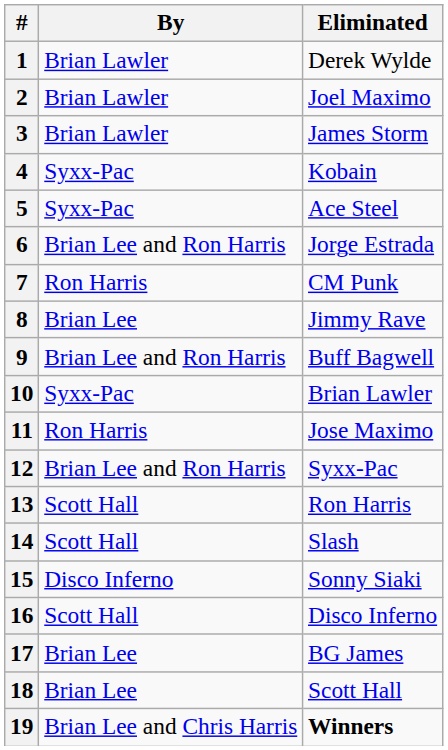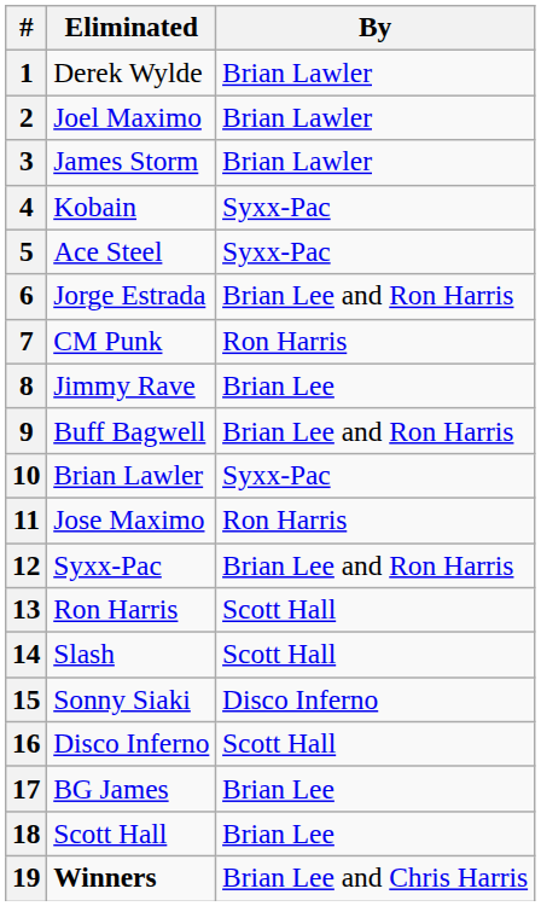 <table class="wikitable">
 <tr>
 <th>#</th>
+<th>Eliminated</th>
 <th>By</th>
-<th>Eliminated</th>
 </tr>
 <tr>
 <th scope="col">1</th>
+<td>Derek Wylde</td>
 <td><a href='#'>Brian Lawler</a></td>
-<td>Derek Wylde</td>
 </tr>
 <tr>
 <th scope="col">2</th>
+<td><a href='#'>Joel Maximo</a></td>
 <td><a href='#'>Brian Lawler</a></td>
-<td><a href='#'>Joel Maximo</a></td>
 </tr>
 <tr>
 <th scope="col">3</th>
+<td><a href='#'>James Storm</a></td>
 <td><a href='#'>Brian Lawler</a></td>
-<td><a href='#'>James Storm</a></td>
 </tr>
 <tr>
 <th scope="col">4</th>
+<td><a href='#'>Kobain</a></td>
 <td><a href='#'>Syxx-Pac</a></td>
-<td><a href='#'>Kobain</a></td>
 </tr>
 <tr>
 <th scope="col">5</th>
+<td><a href='#'>Ace Steel</a></td>
 <td><a href='#'>Syxx-Pac</a></td>
-<td><a href='#'>Ace Steel</a></td>
 </tr>
 <tr>
 <th scope="col">6</th>
+<td><a href='#'>Jorge Estrada</a></td>
 <td><a href='#'>Brian Lee</a> and <a href='#'>Ron Harris</a></td>
-<td><a href='#'>Jorge Estrada</a></td>
 </tr>
 <tr>
 <th scope="col">7</th>
+<td><a href='#'>CM Punk</a></td>
 <td><a href='#'>Ron Harris</a></td>
-<td><a href='#'>CM Punk</a></td>
 </tr>
 <tr>
 <th scope="col">8</th>
+<td><a href='#'>Jimmy Rave</a></td>
 <td><a href='#'>Brian Lee</a></td>
-<td><a href='#'>Jimmy Rave</a></td>
 </tr>
 <tr>
 <th scope="col">9</th>
+<td><a href='#'>Buff Bagwell</a></td>
 <td><a href='#'>Brian Lee</a> and <a href='#'>Ron Harris</a></td>
-<td><a href='#'>Buff Bagwell</a></td>
 </tr>
 <tr>
 <th scope="col">10</th>
+<td><a href='#'>Brian Lawler</a></td>
 <td><a href='#'>Syxx-Pac</a></td>
-<td><a href='#'>Brian Lawler</a></td>
 </tr>
 <tr>
 <th scope="col">11</th>
+<td><a href='#'>Jose Maximo</a></td>
 <td><a href='#'>Ron Harris</a></td>
-<td><a href='#'>Jose Maximo</a></td>
 </tr>
 <tr>
 <th scope="col">12</th>
+<td><a href='#'>Syxx-Pac</a></td>
 <td><a href='#'>Brian Lee</a> and <a href='#'>Ron Harris</a></td>
-<td><a href='#'>Syxx-Pac</a></td>
 </tr>
 <tr>
 <th scope="col">13</th>
+<td><a href='#'>Ron Harris</a></td>
 <td><a href='#'>Scott Hall</a></td>
-<td><a href='#'>Ron Harris</a></td>
 </tr>
 <tr>
 <th scope="col">14</th>
+<td><a href='#'>Slash</a></td>
 <td><a href='#'>Scott Hall</a></td>
-<td><a href='#'>Slash</a></td>
 </tr>
 <tr>
 <th scope="col">15</th>
+<td><a href='#'>Sonny Siaki</a></td>
 <td><a href='#'>Disco Inferno</a></td>
-<td><a href='#'>Sonny Siaki</a></td>
 </tr>
 <tr>
 <th scope="col">16</th>
+<td><a href='#'>Disco Inferno</a></td>
 <td><a href='#'>Scott Hall</a></td>
-<td><a href='#'>Disco Inferno</a></td>
 </tr>
 <tr>
 <th scope="col">17</th>
+<td><a href='#'>BG James</a></td>
 <td><a href='#'>Brian Lee</a></td>
-<td><a href='#'>BG James</a></td>
 </tr>
 <tr>
 <th scope="col">18</th>
+<td><a href='#'>Scott Hall</a></td>
 <td><a href='#'>Brian Lee</a></td>
-<td><a href='#'>Scott Hall</a></td>
 </tr>
 <tr>
 <th scope="col">19</th>
+<td><strong>Winners</strong></td>
 <td><a href='#'>Brian Lee</a> and <a href='#'>Chris Harris</a></td>
-<td><strong>Winners</strong></td>
 </tr>
 </table>
